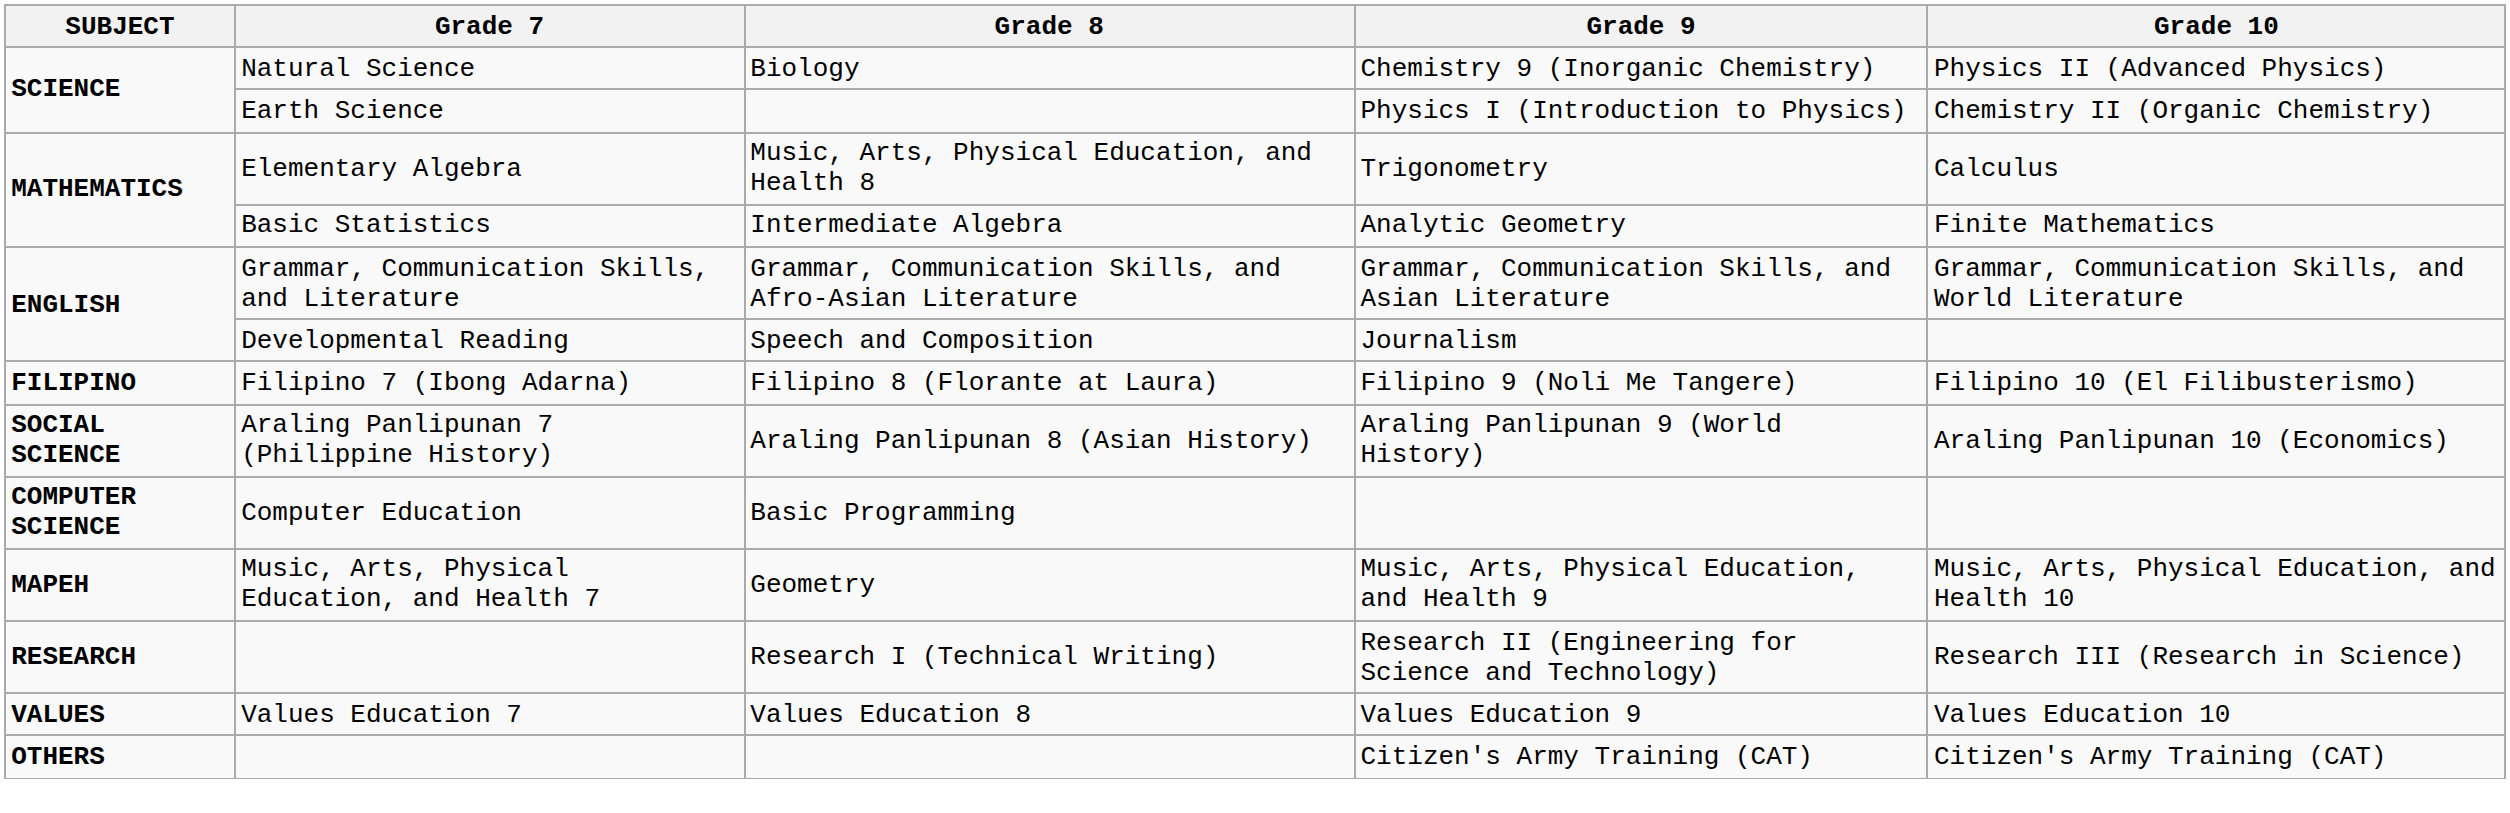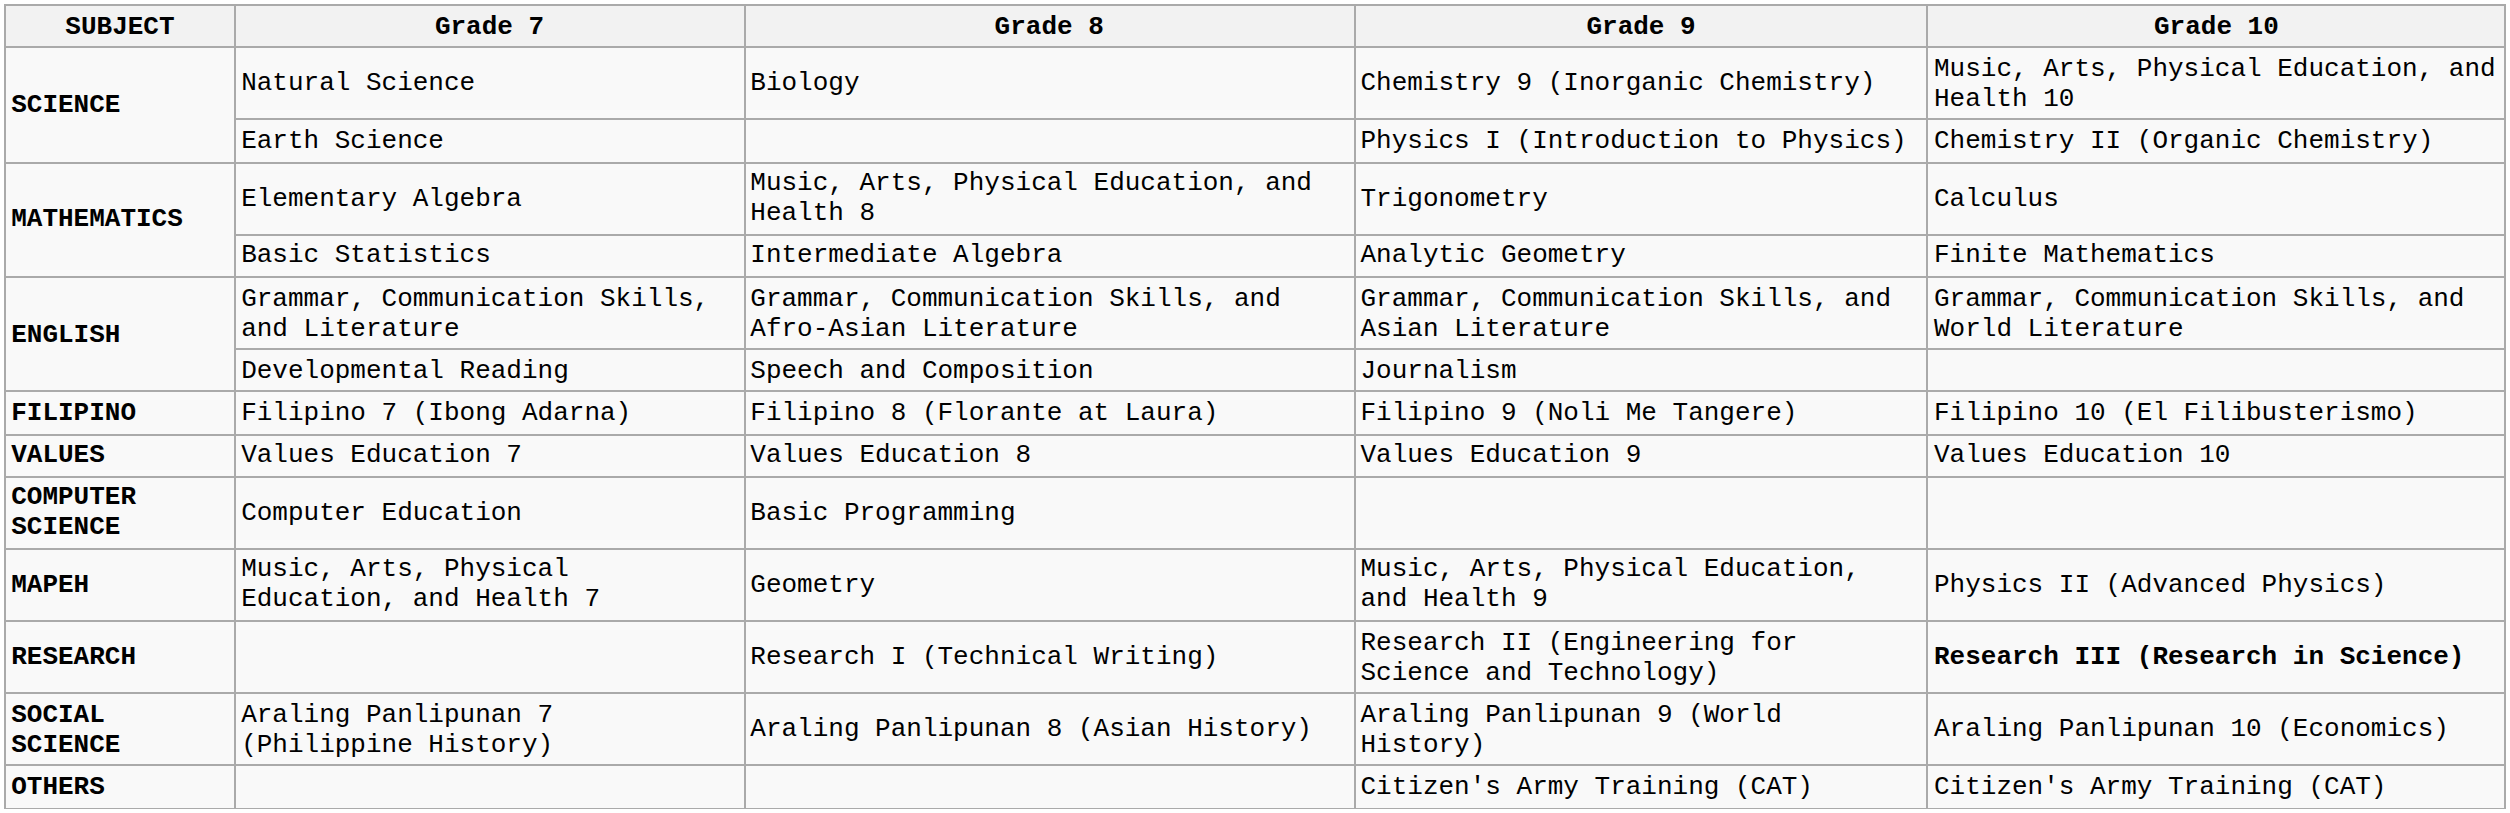 <table class="wikitable">
 <tr>
 <th>SUBJECT</th>
 <th>Grade 7</th>
 <th>Grade 8</th>
 <th>Grade 9</th>
 <th>Grade 10</th>
 </tr>
 <tr>
 <td rowspan="2"><strong>SCIENCE</strong></td>
 <td>Natural Science</td>
 <td>Biology</td>
 <td>Chemistry 9 (Inorganic Chemistry)</td>
-<td>Physics II (Advanced Physics)</td>
+<td>Music, Arts, Physical Education, and Health 10</td>
 </tr>
 <tr>
 <td>Earth Science</td>
 <td></td>
 <td>Physics I (Introduction to Physics)</td>
 <td>Chemistry II (Organic Chemistry)</td>
 </tr>
 <tr>
 <td rowspan="2"><strong>MATHEMATICS</strong></td>
 <td>Elementary Algebra</td>
 <td>Music, Arts, Physical Education, and Health 8</td>
 <td>Trigonometry</td>
 <td>Calculus</td>
 </tr>
 <tr>
 <td>Basic Statistics</td>
 <td>Intermediate Algebra</td>
 <td>Analytic Geometry</td>
 <td>Finite Mathematics</td>
 </tr>
 <tr>
 <td rowspan="2"><strong>ENGLISH</strong></td>
 <td>Grammar, Communication Skills, and Literature</td>
 <td>Grammar, Communication Skills, and Afro-Asian Literature</td>
 <td>Grammar, Communication Skills, and Asian Literature</td>
 <td>Grammar, Communication Skills, and World Literature</td>
 </tr>
 <tr>
 <td>Developmental Reading</td>
 <td>Speech and Composition</td>
 <td>Journalism</td>
 <td></td>
 </tr>
 <tr>
 <td><strong>FILIPINO</strong></td>
 <td>Filipino 7 (Ibong Adarna)</td>
 <td>Filipino 8 (Florante at Laura)</td>
 <td>Filipino 9 (Noli Me Tangere)</td>
 <td>Filipino 10 (El Filibusterismo)</td>
 </tr>
 <tr>
-<td><strong>SOCIAL SCIENCE</strong></td>
-<td>Araling Panlipunan 7 (Philippine History)</td>
-<td>Araling Panlipunan 8 (Asian History)</td>
-<td>Araling Panlipunan 9 (World History)</td>
-<td>Araling Panlipunan 10 (Economics)</td>
+<td><strong>VALUES</strong></td>
+<td>Values Education 7</td>
+<td>Values Education 8</td>
+<td>Values Education 9</td>
+<td>Values Education 10</td>
 </tr>
 <tr>
 <td><strong>COMPUTER SCIENCE</strong></td>
 <td>Computer Education</td>
 <td>Basic Programming</td>
 <td></td>
 <td></td>
 </tr>
 <tr>
 <td><strong>MAPEH</strong></td>
 <td>Music, Arts, Physical Education, and Health 7</td>
 <td>Geometry</td>
 <td>Music, Arts, Physical Education, and Health 9</td>
-<td>Music, Arts, Physical Education, and Health 10</td>
+<td>Physics II (Advanced Physics)</td>
 </tr>
 <tr>
 <td><strong>RESEARCH</strong></td>
 <td></td>
 <td>Research I (Technical Writing)</td>
 <td>Research II (Engineering for Science and Technology)</td>
-<td>Research III (Research in Science)</td>
+<td><strong>Research III (Research in Science)</strong></td>
 </tr>
 <tr>
-<td><strong>VALUES</strong></td>
-<td>Values Education 7</td>
-<td>Values Education 8</td>
-<td>Values Education 9</td>
-<td>Values Education 10</td>
+<td><strong>SOCIAL SCIENCE</strong></td>
+<td>Araling Panlipunan 7 (Philippine History)</td>
+<td>Araling Panlipunan 8 (Asian History)</td>
+<td>Araling Panlipunan 9 (World History)</td>
+<td>Araling Panlipunan 10 (Economics)</td>
 </tr>
 <tr>
 <td><strong>OTHERS</strong></td>
 <td></td>
 <td></td>
 <td>Citizen's Army Training (CAT)</td>
 <td>Citizen's Army Training (CAT)</td>
 </tr>
 </table>
